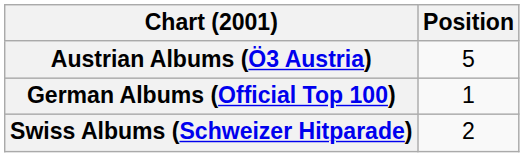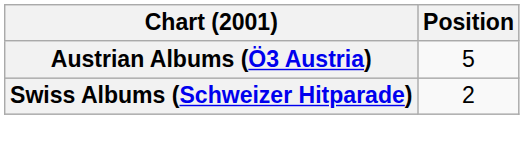 <table class="wikitable plainrowheaders sortable" style="text-align:center">
 <tr>
 <th scope="col">Chart (2001)</th>
 <th scope="col">Position</th>
 </tr>
 <tr>
 <th scope="row">Austrian Albums (<a href='#'>Ö3 Austria</a>)</th>
 <td>5</td>
 </tr>
 <tr>
-<th scope="row">German Albums (<a href='#'>Official Top 100</a>)</th>
-<td>1</td>
-</tr>
-<tr>
 <th scope="row">Swiss Albums (<a href='#'>Schweizer Hitparade</a>)</th>
 <td>2</td>
 </tr>
 </table>
